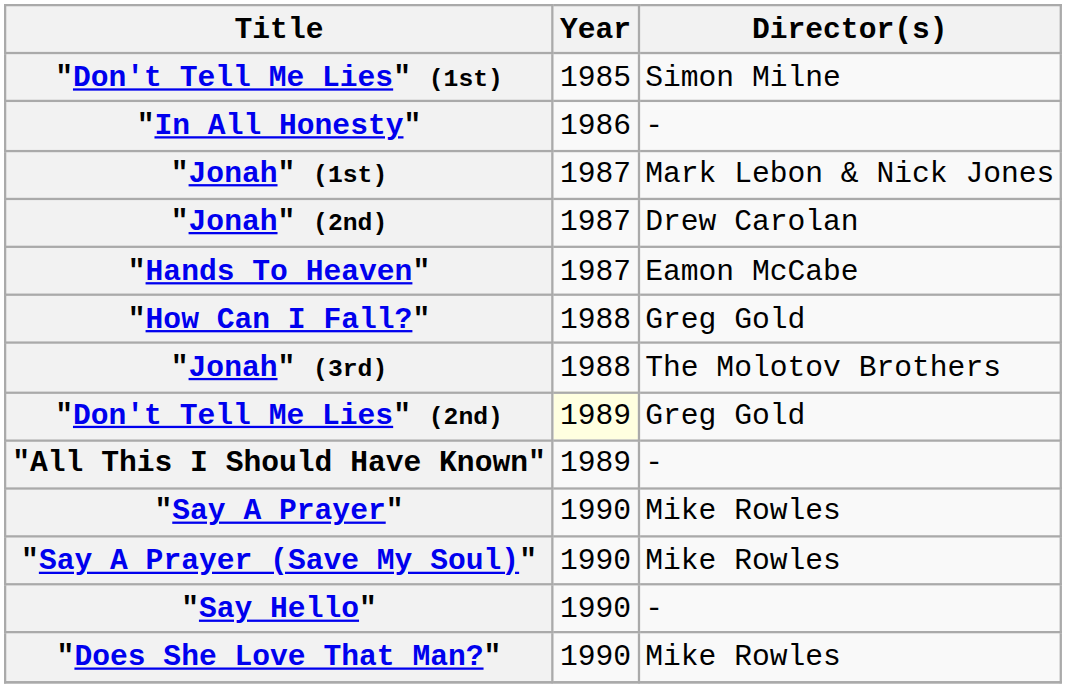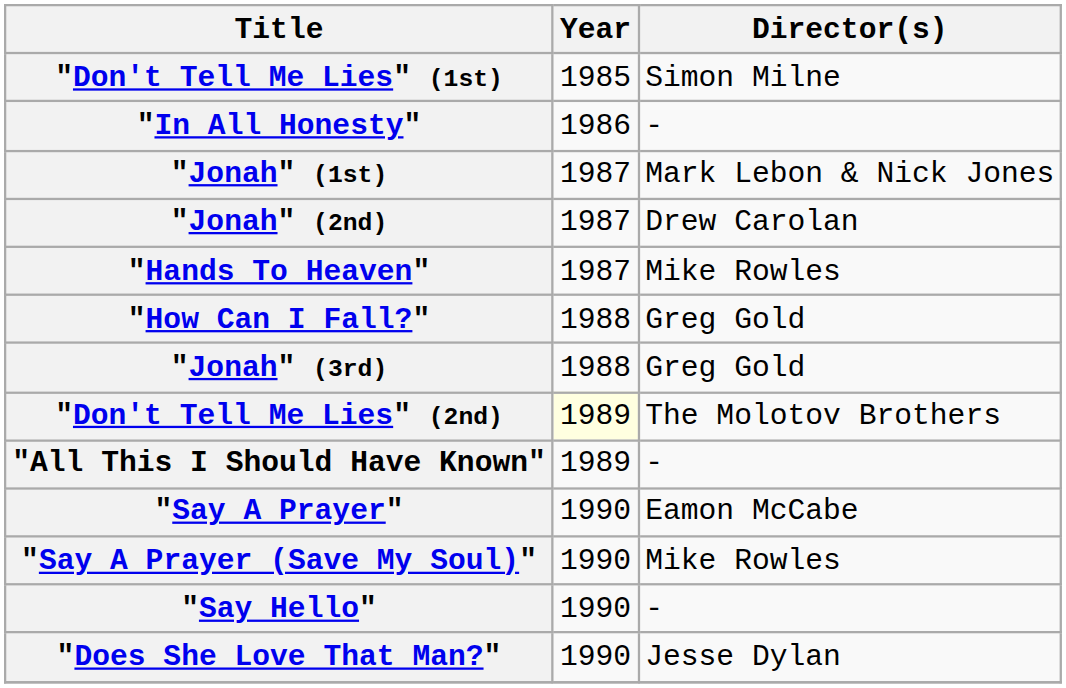 <table class="wikitable plainrowheaders sortable" border="1">
 <tr>
 <th scope="col">Title</th>
 <th scope="col">Year</th>
 <th scope="col">Director(s)</th>
 </tr>
 <tr>
 <th scope="row">"<a href='#'>Don't Tell Me Lies</a>" <small>(1st)</small> </th>
 <td style="text-align:center;">1985</td>
 <td>Simon Milne</td>
 </tr>
 <tr>
 <th scope="row">"<a href='#'>In All Honesty</a>" </th>
 <td style="text-align:center;">1986</td>
 <td>-</td>
 </tr>
 <tr>
 <th scope="row">"<a href='#'>Jonah</a>" <small>(1st)</small> </th>
 <td style="text-align:center;">1987</td>
 <td>Mark Lebon & Nick Jones</td>
 </tr>
 <tr>
 <th scope="row">"<a href='#'>Jonah</a>" <small>(2nd)</small>  </th>
 <td style="text-align:center;">1987</td>
 <td>Drew Carolan</td>
 </tr>
 <tr>
 <th scope="row">"<a href='#'>Hands To Heaven</a>" </th>
 <td style="text-align:center;">1987</td>
-<td>Eamon McCabe</td>
+<td>Mike Rowles</td>
 </tr>
 <tr>
 <th scope="row">"<a href='#'>How Can I Fall?</a>" </th>
 <td style="text-align:center;">1988</td>
 <td>Greg Gold</td>
 </tr>
 <tr>
 <th scope="row">"<a href='#'>Jonah</a>" <small>(3rd)</small> </th>
 <td style="text-align:center;">1988</td>
-<td>The Molotov Brothers</td>
+<td>Greg Gold</td>
 </tr>
 <tr>
 <th scope="row">"<a href='#'>Don't Tell Me Lies</a>" <small>(2nd)</small> </th>
 <td style="background: lightyellow; text-align:center;">1989</td>
-<td>Greg Gold</td>
+<td>The Molotov Brothers</td>
 </tr>
 <tr>
 <th scope="row">"All This I Should Have Known" </th>
 <td style="text-align:center;">1989</td>
 <td>-</td>
 </tr>
 <tr>
 <th scope="row">"<a href='#'>Say A Prayer</a>" </th>
 <td style="text-align:center;">1990</td>
-<td>Mike Rowles</td>
+<td>Eamon McCabe</td>
 </tr>
 <tr>
 <th scope="row">"<a href='#'>Say A Prayer (Save My Soul)</a>" </th>
 <td style="text-align:center;">1990</td>
 <td>Mike Rowles</td>
 </tr>
 <tr>
 <th scope="row">"<a href='#'>Say Hello</a>" </th>
 <td style="text-align:center;">1990</td>
 <td>-</td>
 </tr>
 <tr>
 <th scope="row">"<a href='#'>Does She Love That Man?</a>" </th>
 <td style="text-align:center;">1990</td>
-<td>Mike Rowles</td>
+<td>Jesse Dylan</td>
 </tr>
 <tr>
 </tr>
 </table>
